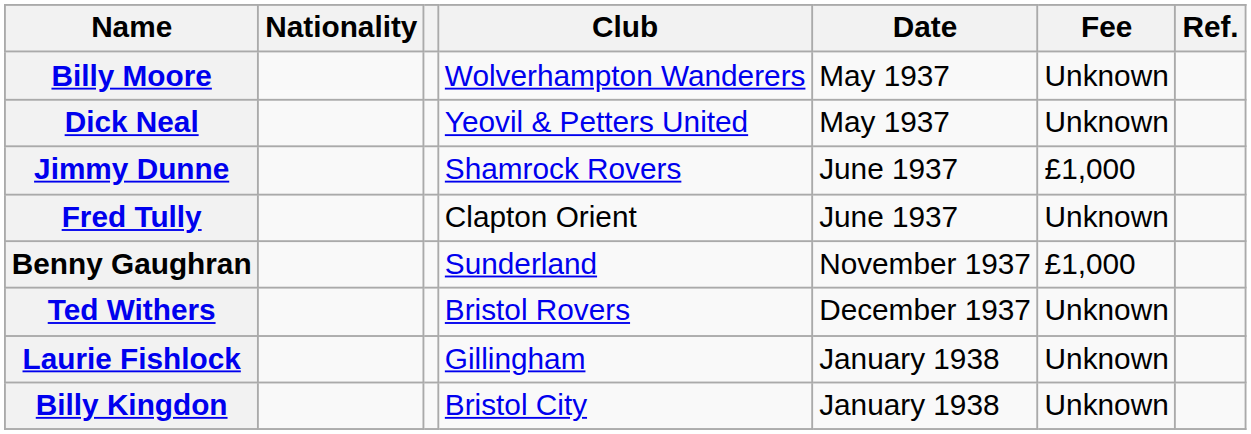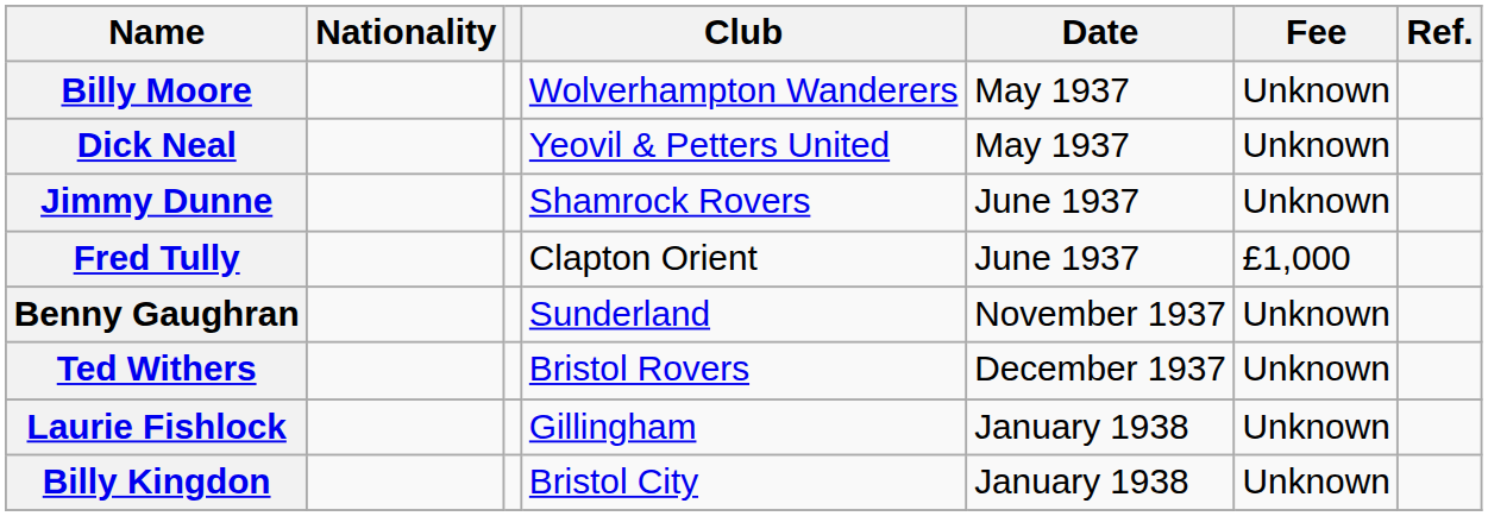 <table class="wikitable plainrowheaders">
 <tr>
 <th scope="col">Name</th>
 <th scope="col">Nationality</th>
 <th scope="col"></th>
 <th scope="col">Club</th>
 <th scope="col">Date</th>
 <th scope="col">Fee</th>
 <th scope="col">Ref.</th>
 </tr>
 <tr>
 <th scope="row"><a href='#'>Billy Moore</a></th>
 <td></td>
 <td align="center"></td>
 <td> <a href='#'>Wolverhampton Wanderers</a></td>
 <td>May 1937</td>
 <td>Unknown</td>
 <td align="center"></td>
 </tr>
 <tr>
 <th scope="row"><a href='#'>Dick Neal</a></th>
 <td></td>
 <td align="center"></td>
 <td> <a href='#'>Yeovil & Petters United</a></td>
 <td>May 1937</td>
 <td>Unknown</td>
 <td align="center"></td>
 </tr>
 <tr>
 <th scope="row"><a href='#'>Jimmy Dunne</a></th>
 <td></td>
 <td align="center"></td>
 <td> <a href='#'>Shamrock Rovers</a></td>
 <td>June 1937</td>
-<td>£1,000</td>
+<td>Unknown</td>
 <td align="center"></td>
 </tr>
 <tr>
 <th scope="row"><a href='#'>Fred Tully</a></th>
 <td></td>
 <td align="center"></td>
 <td> Clapton Orient</td>
 <td>June 1937</td>
-<td>Unknown</td>
+<td>£1,000</td>
 <td align="center"></td>
 </tr>
 <tr>
 <th scope="row">Benny Gaughran</th>
 <td></td>
 <td align="center"></td>
 <td> <a href='#'>Sunderland</a></td>
 <td>November 1937</td>
-<td>£1,000</td>
+<td>Unknown</td>
 <td align="center"></td>
 </tr>
 <tr>
 <th scope="row"><a href='#'>Ted Withers</a></th>
 <td></td>
 <td align="center"></td>
 <td> <a href='#'>Bristol Rovers</a></td>
 <td>December 1937</td>
 <td>Unknown</td>
 <td align="center"></td>
 </tr>
 <tr>
 <th scope="row"><a href='#'>Laurie Fishlock</a></th>
 <td></td>
 <td align="center"></td>
 <td> <a href='#'>Gillingham</a></td>
 <td>January 1938</td>
 <td>Unknown</td>
 <td align="center"></td>
 </tr>
 <tr>
 <th scope="row"><a href='#'>Billy Kingdon</a></th>
 <td></td>
 <td align="center"></td>
 <td> <a href='#'>Bristol City</a></td>
 <td>January 1938</td>
 <td>Unknown</td>
 <td align="center"></td>
 </tr>
 </table>
